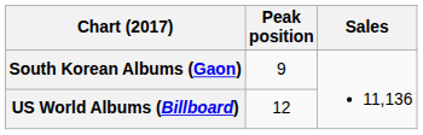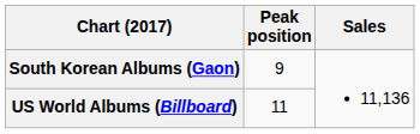 <table class="wikitable plainrowheaders" style="text-align:center">
 <tr>
 <th scope="col">Chart (2017)</th>
 <th scope="col">Peak<br>position</th>
 <th>Sales</th>
 </tr>
 <tr>
 <th scope="row">South Korean Albums (<a href='#'>Gaon</a>)</th>
 <td>9</td>
 <td rowspan="2"><br><ul><li>11,136</li></ul></td>
 </tr>
 <tr>
 <th scope="row">US World Albums (<em><a href='#'>Billboard</a></em>)</th>
-<td>12</td>
+<td>11</td>
 </tr>
 </table>
